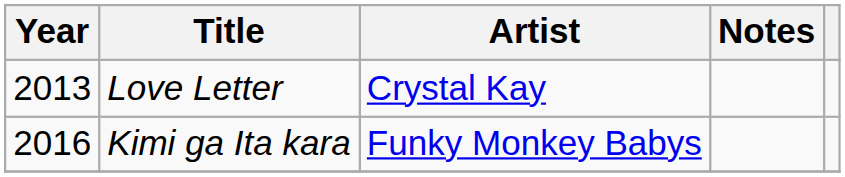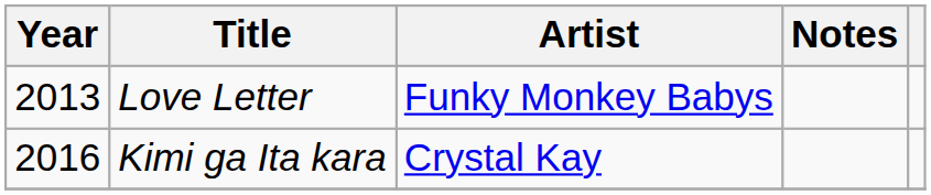 <table class="wikitable">
 <tr>
 <th>Year</th>
 <th>Title</th>
 <th>Artist</th>
 <th>Notes</th>
 <th></th>
 </tr>
 <tr>
 <td>2013</td>
 <td><em>Love Letter</em></td>
-<td><a href='#'>Crystal Kay</a></td>
+<td><a href='#'>Funky Monkey Babys</a></td>
 <td></td>
 <td></td>
 </tr>
 <tr>
 <td>2016</td>
 <td><em>Kimi ga Ita kara</em></td>
-<td><a href='#'>Funky Monkey Babys</a></td>
+<td><a href='#'>Crystal Kay</a></td>
 <td></td>
 <td></td>
 </tr>
 <tr>
 </tr>
 </table>
